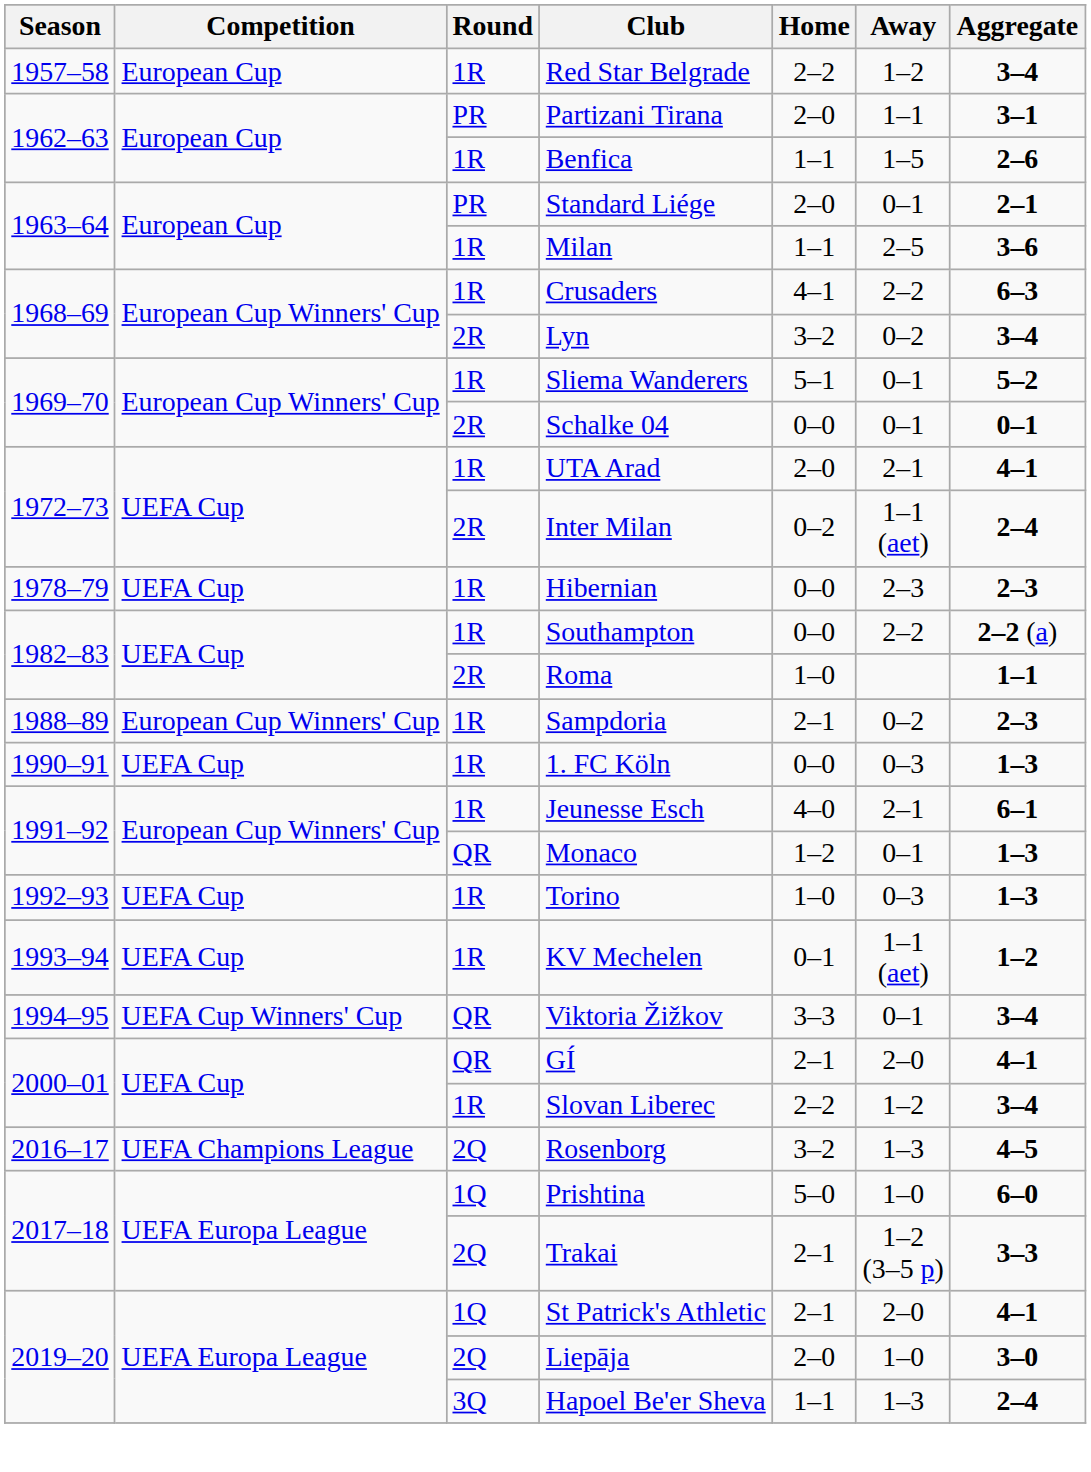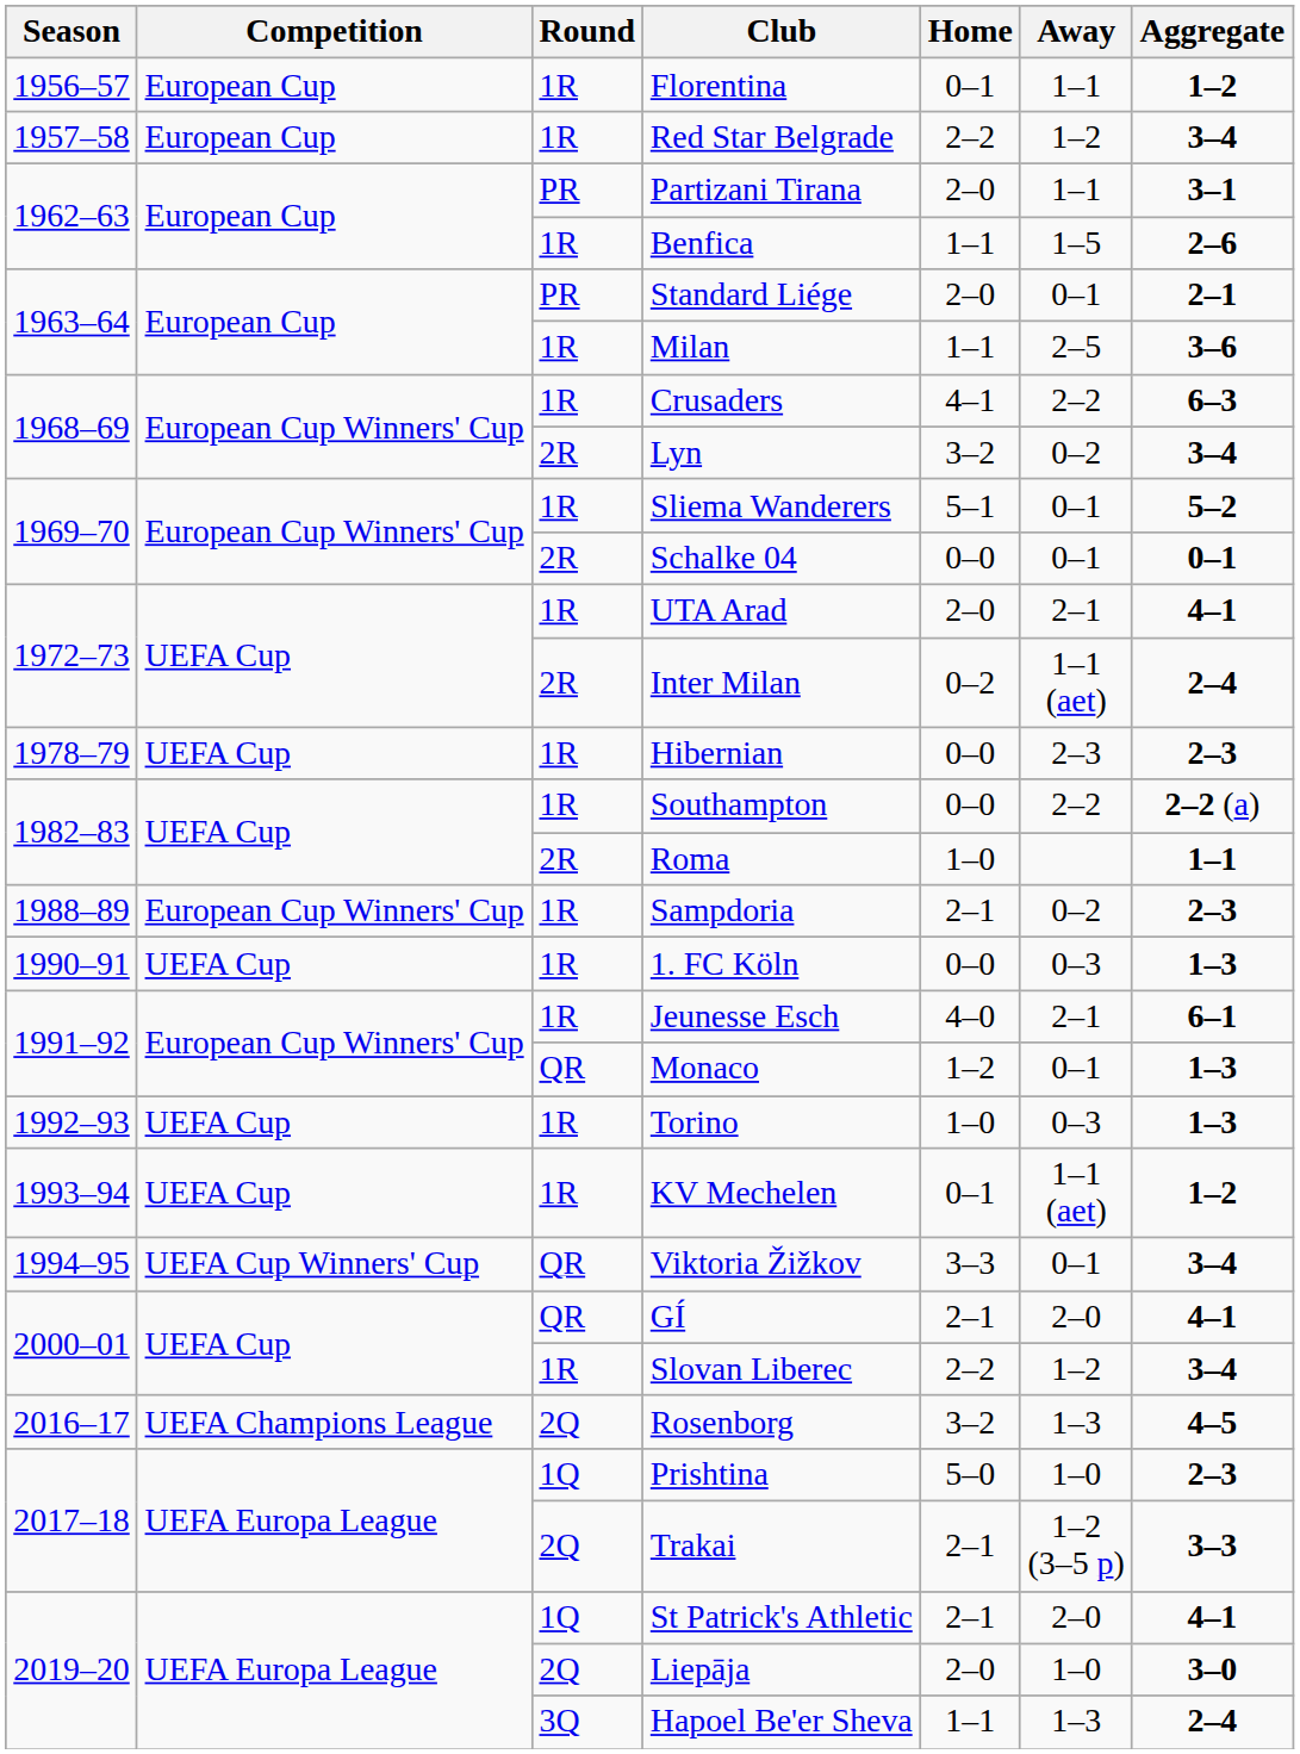 <table class="wikitable">
 <tr>
 <th>Season</th>
 <th>Competition</th>
 <th>Round</th>
 <th>Club</th>
 <th>Home</th>
 <th>Away</th>
 <th>Aggregate</th>
+</tr>
+<tr>
+<td><a href='#'>1956–57</a></td>
+<td><a href='#'>European Cup</a></td>
+<td><a href='#'>1R</a></td>
+<td> <a href='#'>Florentina</a></td>
+<td style="text-align:center;">0–1</td>
+<td style="text-align:center;">1–1</td>
+<td style="text-align:center;"><strong>1–2</strong></td>
 </tr>
 <tr>
 <td><a href='#'>1957–58</a></td>
 <td><a href='#'>European Cup</a></td>
 <td><a href='#'>1R</a></td>
 <td> <a href='#'>Red Star Belgrade</a></td>
 <td style="text-align:center;">2–2</td>
 <td style="text-align:center;">1–2</td>
 <td style="text-align:center;"><strong>3–4</strong></td>
 </tr>
 <tr>
 <td rowspan="2"><a href='#'>1962–63</a></td>
 <td rowspan="2"><a href='#'>European Cup</a></td>
 <td><a href='#'>PR</a></td>
 <td> <a href='#'>Partizani Tirana</a></td>
 <td style="text-align:center;">2–0</td>
 <td style="text-align:center;">1–1</td>
 <td style="text-align:center;"><strong>3–1</strong></td>
 </tr>
 <tr>
 <td><a href='#'>1R</a></td>
 <td> <a href='#'>Benfica</a></td>
 <td style="text-align:center;">1–1</td>
 <td style="text-align:center;">1–5</td>
 <td style="text-align:center;"><strong>2–6</strong></td>
 </tr>
 <tr>
 <td rowspan="2"><a href='#'>1963–64</a></td>
 <td rowspan="2"><a href='#'>European Cup</a></td>
 <td><a href='#'>PR</a></td>
 <td> <a href='#'>Standard Liége</a></td>
 <td style="text-align:center;">2–0</td>
 <td style="text-align:center;">0–1</td>
 <td style="text-align:center;"><strong>2–1</strong></td>
 </tr>
 <tr>
 <td><a href='#'>1R</a></td>
 <td> <a href='#'>Milan</a></td>
 <td style="text-align:center;">1–1</td>
 <td style="text-align:center;">2–5</td>
 <td style="text-align:center;"><strong>3–6</strong></td>
 </tr>
 <tr>
 <td rowspan="2"><a href='#'>1968–69</a></td>
 <td rowspan="2"><a href='#'>European Cup Winners' Cup</a></td>
 <td><a href='#'>1R</a></td>
 <td> <a href='#'>Crusaders</a></td>
 <td style="text-align:center;">4–1</td>
 <td style="text-align:center;">2–2</td>
 <td style="text-align:center;"><strong>6–3</strong></td>
 </tr>
 <tr>
 <td><a href='#'>2R</a></td>
 <td> <a href='#'>Lyn</a></td>
 <td style="text-align:center;">3–2</td>
 <td style="text-align:center;">0–2</td>
 <td style="text-align:center;"><strong>3–4</strong></td>
 </tr>
 <tr>
 <td rowspan="2"><a href='#'>1969–70</a></td>
 <td rowspan="2"><a href='#'>European Cup Winners' Cup</a></td>
 <td><a href='#'>1R</a></td>
 <td> <a href='#'>Sliema Wanderers</a></td>
 <td style="text-align:center;">5–1</td>
 <td style="text-align:center;">0–1</td>
 <td style="text-align:center;"><strong>5–2</strong></td>
 </tr>
 <tr>
 <td><a href='#'>2R</a></td>
 <td> <a href='#'>Schalke 04</a></td>
 <td style="text-align:center;">0–0</td>
 <td style="text-align:center;">0–1</td>
 <td style="text-align:center;"><strong>0–1</strong></td>
 </tr>
 <tr>
 <td rowspan="2"><a href='#'>1972–73</a></td>
 <td rowspan="2"><a href='#'>UEFA Cup</a></td>
 <td><a href='#'>1R</a></td>
 <td> <a href='#'>UTA Arad</a></td>
 <td style="text-align:center;">2–0</td>
 <td style="text-align:center;">2–1</td>
 <td style="text-align:center;"><strong>4–1</strong></td>
 </tr>
 <tr>
 <td><a href='#'>2R</a></td>
 <td> <a href='#'>Inter Milan</a></td>
 <td style="text-align:center;">0–2</td>
 <td style="text-align:center;">1–1<br> (<a href='#'>aet</a>)</td>
 <td style="text-align:center;"><strong>2–4</strong></td>
 </tr>
 <tr>
 <td><a href='#'>1978–79</a></td>
 <td><a href='#'>UEFA Cup</a></td>
 <td><a href='#'>1R</a></td>
 <td> <a href='#'>Hibernian</a></td>
 <td style="text-align:center;">0–0</td>
 <td style="text-align:center;">2–3</td>
 <td style="text-align:center;"><strong>2–3</strong></td>
 </tr>
 <tr>
 <td rowspan="2"><a href='#'>1982–83</a></td>
 <td rowspan="2"><a href='#'>UEFA Cup</a></td>
 <td><a href='#'>1R</a></td>
 <td> <a href='#'>Southampton</a></td>
 <td style="text-align:center;">0–0</td>
 <td style="text-align:center;">2–2</td>
 <td style="text-align:center;"><strong>2–2</strong> (<a href='#'>a</a>)</td>
 </tr>
 <tr>
 <td><a href='#'>2R</a></td>
 <td> <a href='#'>Roma</a></td>
 <td style="text-align:center;">1–0</td>
 <td style="text-align:center;"></td>
 <td style="text-align:center;"><strong>1–1</strong></td>
 </tr>
 <tr>
 <td><a href='#'>1988–89</a></td>
 <td><a href='#'>European Cup Winners' Cup</a></td>
 <td><a href='#'>1R</a></td>
 <td> <a href='#'>Sampdoria</a></td>
 <td style="text-align:center;">2–1</td>
 <td style="text-align:center;">0–2</td>
 <td style="text-align:center;"><strong>2–3</strong></td>
 </tr>
 <tr>
 <td><a href='#'>1990–91</a></td>
 <td><a href='#'>UEFA Cup</a></td>
 <td><a href='#'>1R</a></td>
 <td> <a href='#'>1. FC Köln</a></td>
 <td style="text-align:center;">0–0</td>
 <td style="text-align:center;">0–3</td>
 <td style="text-align:center;"><strong>1–3</strong></td>
 </tr>
 <tr>
 <td rowspan="2"><a href='#'>1991–92</a></td>
 <td rowspan="2"><a href='#'>European Cup Winners' Cup</a></td>
 <td><a href='#'>1R</a></td>
 <td> <a href='#'>Jeunesse Esch</a></td>
 <td style="text-align:center;">4–0</td>
 <td style="text-align:center;">2–1</td>
 <td style="text-align:center;"><strong>6–1</strong></td>
 </tr>
 <tr>
 <td><a href='#'>QR</a></td>
 <td> <a href='#'>Monaco</a></td>
 <td style="text-align:center;">1–2</td>
 <td style="text-align:center;">0–1</td>
 <td style="text-align:center;"><strong>1–3</strong></td>
 </tr>
 <tr>
 <td><a href='#'>1992–93</a></td>
 <td><a href='#'>UEFA Cup</a></td>
 <td><a href='#'>1R</a></td>
 <td> <a href='#'>Torino</a></td>
 <td style="text-align:center;">1–0</td>
 <td style="text-align:center;">0–3</td>
 <td style="text-align:center;"><strong>1–3</strong></td>
 </tr>
 <tr>
 <td><a href='#'>1993–94</a></td>
 <td><a href='#'>UEFA Cup</a></td>
 <td><a href='#'>1R</a></td>
 <td> <a href='#'>KV Mechelen</a></td>
 <td style="text-align:center;">0–1</td>
 <td style="text-align:center;">1–1<br> (<a href='#'>aet</a>)</td>
 <td style="text-align:center;"><strong>1–2</strong></td>
 </tr>
 <tr>
 <td><a href='#'>1994–95</a></td>
 <td><a href='#'>UEFA Cup Winners' Cup</a></td>
 <td><a href='#'>QR</a></td>
 <td> <a href='#'>Viktoria Žižkov</a></td>
 <td style="text-align:center;">3–3</td>
 <td style="text-align:center;">0–1</td>
 <td style="text-align:center;"><strong>3–4</strong></td>
 </tr>
 <tr>
 <td rowspan="2"><a href='#'>2000–01</a></td>
 <td rowspan="2"><a href='#'>UEFA Cup</a></td>
 <td><a href='#'>QR</a></td>
 <td> <a href='#'>GÍ</a></td>
 <td style="text-align:center;">2–1</td>
 <td style="text-align:center;">2–0</td>
 <td style="text-align:center;"><strong>4–1</strong></td>
 </tr>
 <tr>
 <td><a href='#'>1R</a></td>
 <td> <a href='#'>Slovan Liberec</a></td>
 <td style="text-align:center;">2–2</td>
 <td style="text-align:center;">1–2</td>
 <td style="text-align:center;"><strong>3–4</strong></td>
 </tr>
 <tr>
 <td><a href='#'>2016–17</a></td>
 <td><a href='#'>UEFA Champions League</a></td>
 <td><a href='#'>2Q</a></td>
 <td> <a href='#'>Rosenborg</a></td>
 <td style="text-align:center;">3–2</td>
 <td style="text-align:center;">1–3</td>
 <td style="text-align:center;"><strong>4–5</strong></td>
 </tr>
 <tr>
 <td rowspan="2"><a href='#'>2017–18</a></td>
 <td rowspan="2"><a href='#'>UEFA Europa League</a></td>
 <td><a href='#'>1Q</a></td>
 <td> <a href='#'>Prishtina</a></td>
 <td style="text-align:center;">5–0</td>
 <td style="text-align:center;">1–0</td>
-<td style="text-align:center;"><strong>6–0</strong></td>
+<td style="text-align:center;"><strong>2–3</strong></td>
 </tr>
 <tr>
 <td><a href='#'>2Q</a></td>
 <td> <a href='#'>Trakai</a></td>
 <td style="text-align:center;">2–1</td>
 <td style="text-align:center;">1–2 <br> (3–5 <a href='#'>p</a>)</td>
 <td style="text-align:center;"><strong>3–3</strong></td>
 </tr>
 <tr>
 <td rowspan="3"><a href='#'>2019–20</a></td>
 <td rowspan="3"><a href='#'>UEFA Europa League</a></td>
 <td><a href='#'>1Q</a></td>
 <td> <a href='#'>St Patrick's Athletic</a></td>
 <td style="text-align:center;">2–1</td>
 <td style="text-align:center;">2–0</td>
 <td style="text-align:center;"><strong>4–1</strong></td>
 </tr>
 <tr>
 <td><a href='#'>2Q</a></td>
 <td> <a href='#'>Liepāja</a></td>
 <td style="text-align:center;">2–0</td>
 <td style="text-align:center;">1–0</td>
 <td style="text-align:center;"><strong>3–0</strong></td>
 </tr>
 <tr>
 <td><a href='#'>3Q</a></td>
 <td> <a href='#'>Hapoel Be'er Sheva</a></td>
 <td style="text-align:center;">1–1</td>
 <td style="text-align:center;">1–3</td>
 <td style="text-align:center;"><strong>2–4</strong></td>
 </tr>
 </table>
